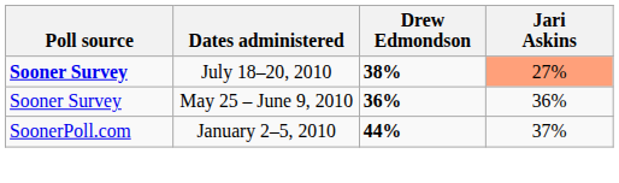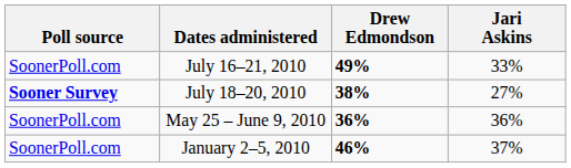 <table class="wikitable">
 <tr valign=bottom>
 <th style="width:135px;">Poll source</th>
 <th style="width:150px;">Dates administered</th>
 <th style="width:100px;">Drew<br>Edmondson</th>
 <th style="width:100px;">Jari<br>Askins</th>
 </tr>
 <tr>
+<td><a href='#'>SoonerPoll.com</a></td>
+<td align=center>July 16–21, 2010</td>
+<td><strong>49%</strong></td>
+<td align=center>33%</td>
+</tr>
+<tr>
 <td><strong><a href='#'>Sooner Survey</a></strong></td>
 <td align=center>July 18–20, 2010</td>
 <td><strong>38%</strong></td>
-<td align=center style="background: lightsalmon;">27%</td>
+<td align=center>27%</td>
 </tr>
 <tr>
-<td><a href='#'>Sooner Survey</a></td>
+<td><a href='#'>SoonerPoll.com</a></td>
 <td align=center>May 25 – June 9, 2010</td>
 <td><strong>36%</strong></td>
 <td align=center>36%</td>
 </tr>
 <tr>
 <td><a href='#'>SoonerPoll.com</a></td>
 <td align=center>January 2–5, 2010</td>
-<td><strong>44%</strong></td>
+<td><strong>46%</strong></td>
 <td align=center>37%</td>
 </tr>
 </table>
